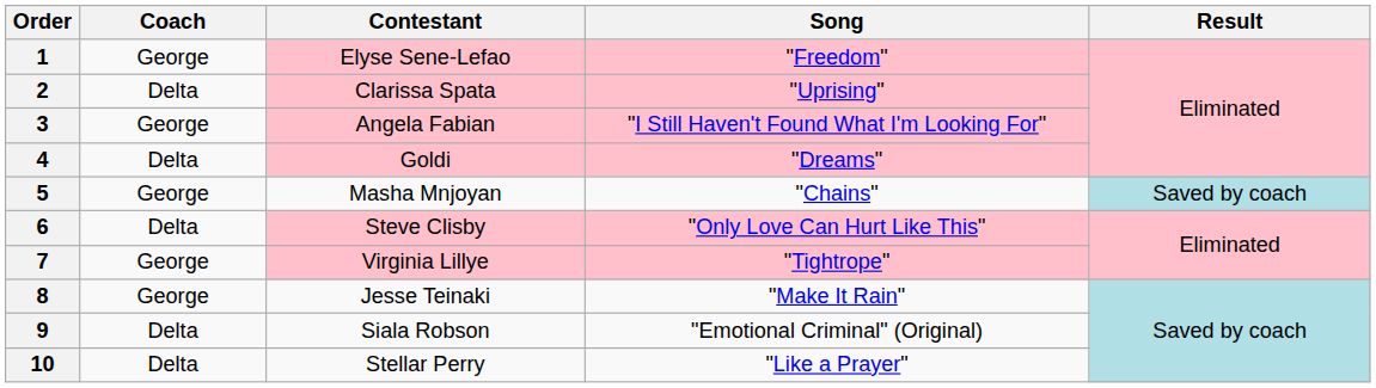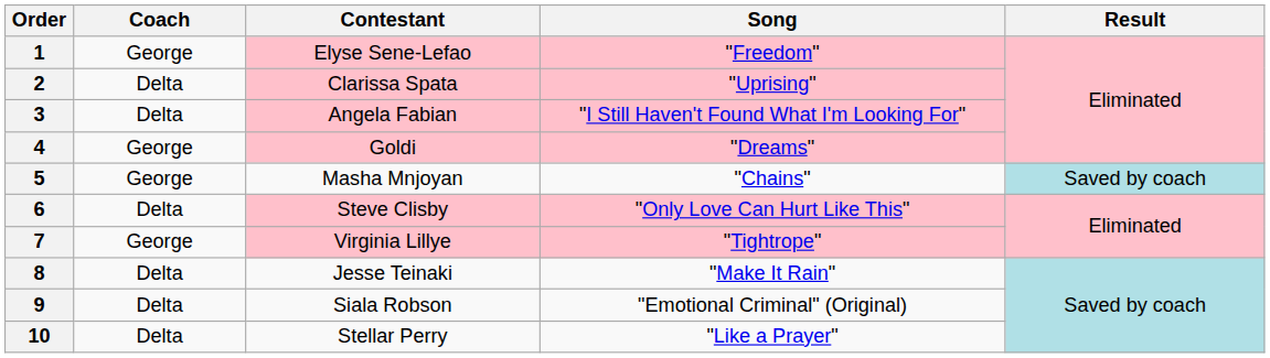 <table class="wikitable" style="text-align:center; width:80%;">
 <tr>
 <th width="1%">Order</th>
 <th width="10%">Coach</th>
 <th width="17%">Contestant</th>
 <th width="27%">Song</th>
 <th width="15%">Result</th>
 </tr>
 <tr>
 <th scope="row">1</th>
 <td>George</td>
 <td bgcolor="pink">Elyse Sene-Lefao</td>
 <td bgcolor="pink">"<a href='#'>Freedom</a>"</td>
 <td rowspan="4" bgcolor="pink">Eliminated</td>
 </tr>
 <tr>
 <th scope="row">2</th>
 <td>Delta</td>
 <td bgcolor="pink">Clarissa Spata</td>
 <td bgcolor="pink">"<a href='#'>Uprising</a>"</td>
 </tr>
 <tr>
 <th scope="row">3</th>
-<td>George</td>
+<td>Delta</td>
 <td bgcolor="pink">Angela Fabian</td>
 <td bgcolor="pink">"<a href='#'>I Still Haven't Found What I'm Looking For</a>"</td>
 </tr>
 <tr>
 <th scope="row">4</th>
-<td>Delta</td>
+<td>George</td>
 <td bgcolor="pink">Goldi</td>
 <td bgcolor="pink">"<a href='#'>Dreams</a>"</td>
 </tr>
 <tr>
 <th scope="row">5</th>
 <td>George</td>
 <td>Masha Mnjoyan</td>
 <td>"<a href='#'>Chains</a>"</td>
 <td bgcolor="#B0E0E6">Saved by coach</td>
 </tr>
 <tr>
 <th scope="row">6</th>
 <td>Delta</td>
 <td bgcolor="pink">Steve Clisby</td>
 <td bgcolor="pink">"<a href='#'>Only Love Can Hurt Like This</a>"</td>
 <td rowspan="2" bgcolor="pink">Eliminated</td>
 </tr>
 <tr>
 <th scope="row">7</th>
 <td>George</td>
 <td bgcolor="pink">Virginia Lillye</td>
 <td bgcolor="pink">"<a href='#'>Tightrope</a>"</td>
 </tr>
 <tr>
 <th scope="row">8</th>
-<td>George</td>
+<td>Delta</td>
 <td>Jesse Teinaki</td>
 <td>"<a href='#'>Make It Rain</a>"</td>
 <td rowspan="3" bgcolor="#B0E0E6">Saved by coach</td>
 </tr>
 <tr>
 <th scope="row">9</th>
 <td>Delta</td>
 <td>Siala Robson</td>
 <td>"Emotional Criminal" (Original)</td>
 </tr>
 <tr>
 <th scope="row">10</th>
 <td>Delta</td>
 <td>Stellar Perry</td>
 <td>"<a href='#'>Like a Prayer</a>"</td>
 </tr>
 </table>
